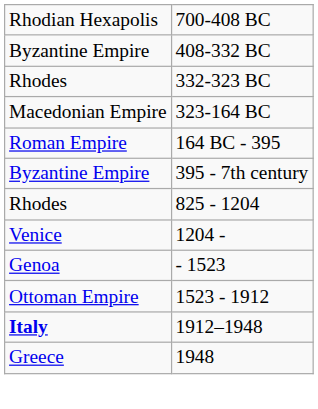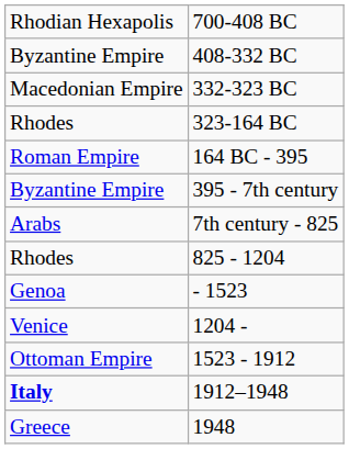 <table class=wikitable>
 <tr>
 <td>Rhodian Hexapolis</td>
 <td>700-408 BC</td>
 </tr>
 <tr>
 <td>Byzantine Empire</td>
 <td>408-332 BC</td>
 </tr>
 <tr>
-<td>Rhodes</td>
+<td>Macedonian Empire</td>
 <td>332-323 BC</td>
 </tr>
 <tr>
-<td>Macedonian Empire</td>
+<td>Rhodes</td>
 <td>323-164 BC</td>
 </tr>
 <tr>
 <td><a href='#'>Roman Empire</a></td>
 <td>164 BC - 395</td>
 </tr>
 <tr>
 <td><a href='#'>Byzantine Empire</a></td>
 <td>395 - 7th century</td>
 </tr>
 <tr>
+<td><a href='#'>Arabs</a></td>
+<td>7th century - 825</td>
+</tr>
+<tr>
 <td>Rhodes</td>
 <td>825 - 1204</td>
 </tr>
 <tr>
+<td><a href='#'>Genoa</a></td>
+<td>- 1523</td>
+</tr>
+<tr>
 <td><a href='#'>Venice</a></td>
 <td>1204 -</td>
-</tr>
-<tr>
-<td><a href='#'>Genoa</a></td>
-<td>- 1523</td>
 </tr>
 <tr>
 <td><a href='#'>Ottoman Empire</a></td>
 <td>1523 - 1912</td>
 </tr>
 <tr>
 <td><strong><a href='#'>Italy</a></strong></td>
 <td>1912–1948</td>
 </tr>
 <tr>
 <td><a href='#'>Greece</a></td>
 <td>1948</td>
 </tr>
 </table>
